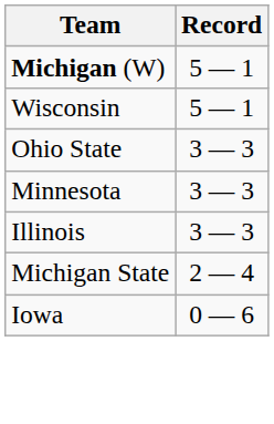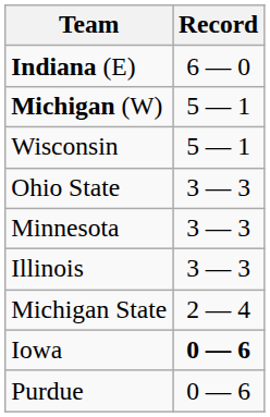 <table class="wikitable" style="text-align:center;">
 <tr>
 <th>Team</th>
 <th>Record</th>
+</tr>
+<tr>
+<td style="text-align:left"><strong>Indiana</strong> (E)</td>
+<td>6 — 0</td>
 </tr>
 <tr>
 <td style="text-align:left"><strong>Michigan</strong> (W)</td>
 <td>5 — 1</td>
 </tr>
 <tr>
 <td style="text-align:left">Wisconsin</td>
 <td>5 — 1</td>
 </tr>
 <tr>
 <td style="text-align:left">Ohio State</td>
 <td>3 — 3</td>
 </tr>
 <tr>
 <td style="text-align:left">Minnesota</td>
 <td>3 — 3</td>
 </tr>
 <tr>
 <td style="text-align:left">Illinois</td>
 <td>3 — 3</td>
 </tr>
 <tr>
 <td style="text-align:left">Michigan State</td>
 <td>2 — 4</td>
 </tr>
 <tr>
 <td style="text-align:left">Iowa</td>
+<td><strong>0 — 6</strong></td>
+</tr>
+<tr>
+<td style="text-align:left">Purdue</td>
 <td>0 — 6</td>
 </tr>
 </table>
